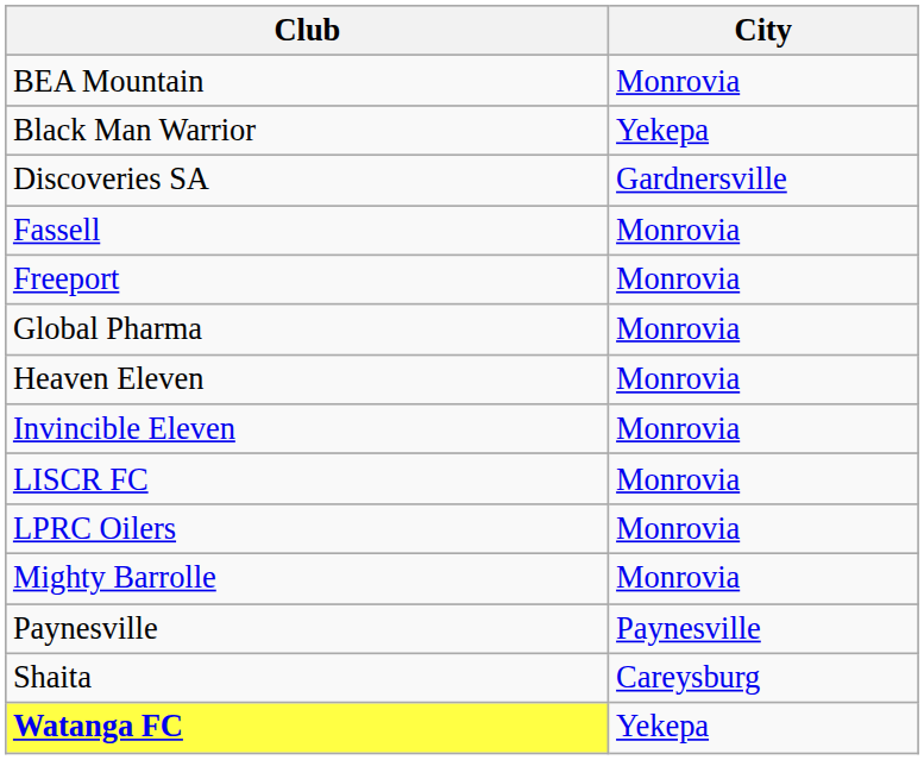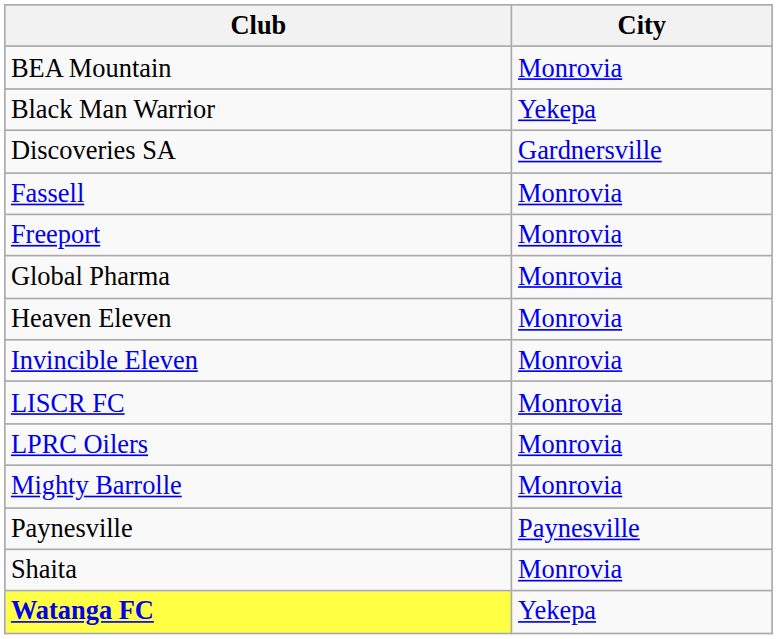 <table class="wikitable sortable">
 <tr>
 <th width="300px">Club</th>
 <th width="150px">City</th>
 </tr>
 <tr>
 <td>BEA Mountain</td>
 <td><a href='#'>Monrovia</a></td>
 </tr>
 <tr>
 <td>Black Man Warrior</td>
 <td><a href='#'>Yekepa</a></td>
 </tr>
 <tr>
 <td>Discoveries SA</td>
 <td><a href='#'>Gardnersville</a></td>
 </tr>
 <tr>
 <td><a href='#'>Fassell</a></td>
 <td><a href='#'>Monrovia</a></td>
 </tr>
 <tr>
 <td><a href='#'>Freeport</a></td>
 <td><a href='#'>Monrovia</a></td>
 </tr>
 <tr>
 <td>Global Pharma</td>
 <td><a href='#'>Monrovia</a></td>
 </tr>
 <tr>
 <td>Heaven Eleven</td>
 <td><a href='#'>Monrovia</a></td>
 </tr>
 <tr>
 <td><a href='#'>Invincible Eleven</a></td>
 <td><a href='#'>Monrovia</a></td>
 </tr>
 <tr>
 <td><a href='#'>LISCR FC</a></td>
 <td><a href='#'>Monrovia</a></td>
 </tr>
 <tr>
 <td><a href='#'>LPRC Oilers</a></td>
 <td><a href='#'>Monrovia</a></td>
 </tr>
 <tr>
 <td><a href='#'>Mighty Barrolle</a></td>
 <td><a href='#'>Monrovia</a></td>
 </tr>
 <tr>
 <td>Paynesville</td>
 <td><a href='#'>Paynesville</a></td>
 </tr>
 <tr>
 <td>Shaita</td>
-<td><a href='#'>Careysburg</a></td>
+<td><a href='#'>Monrovia</a></td>
 </tr>
 <tr>
 <td bgcolor=#ffff44><strong><a href='#'>Watanga FC</a></strong></td>
 <td><a href='#'>Yekepa</a></td>
 </tr>
 </table>
